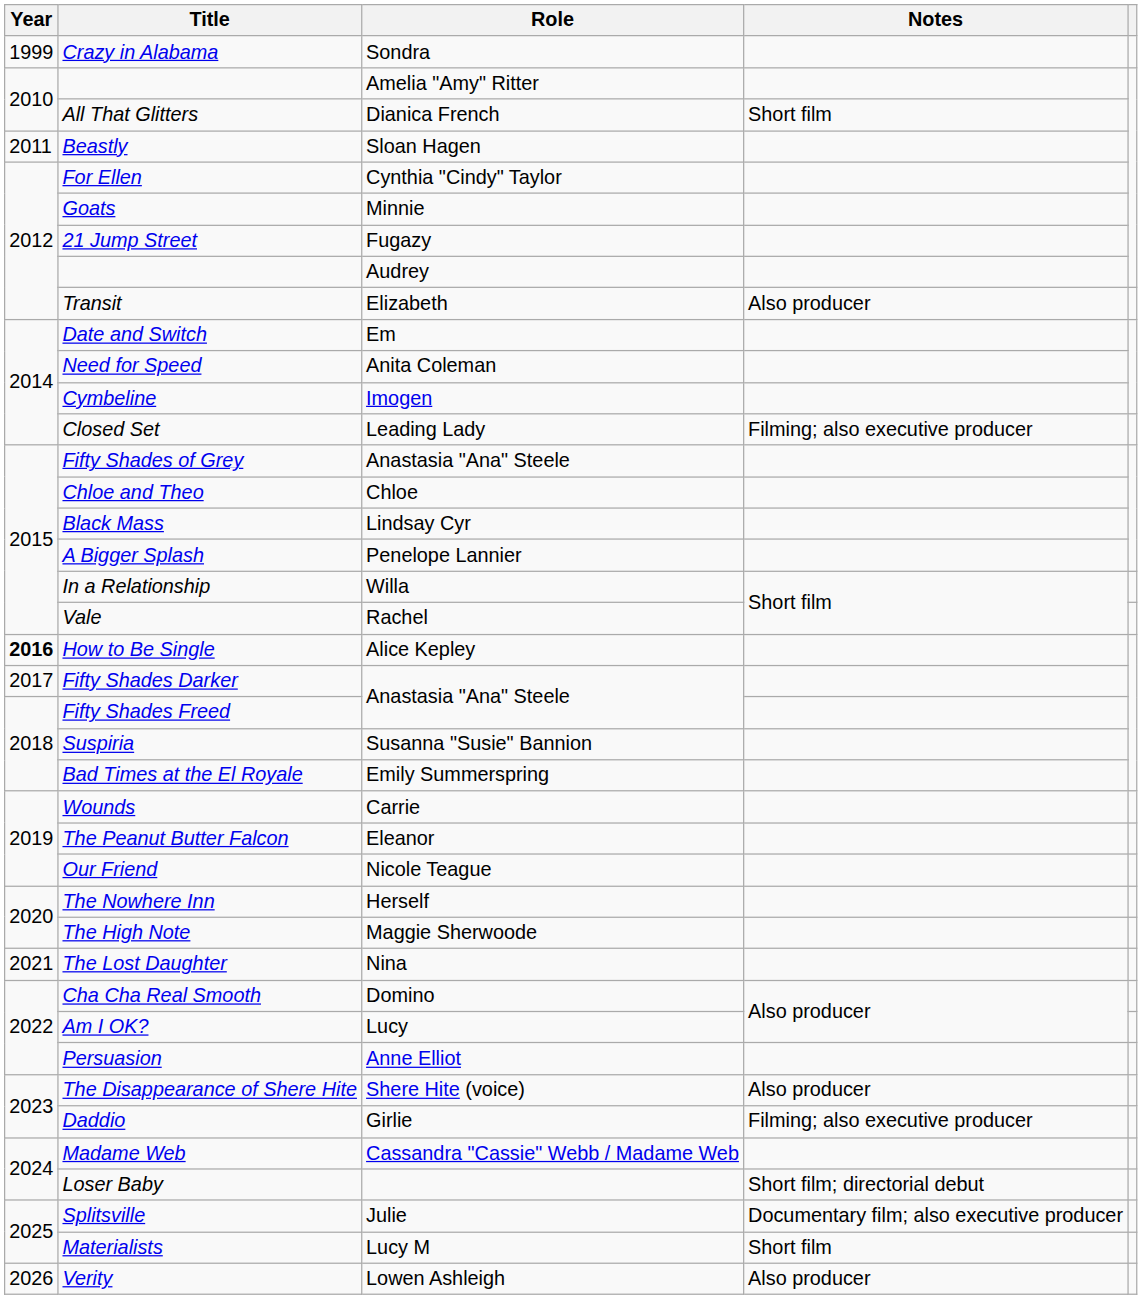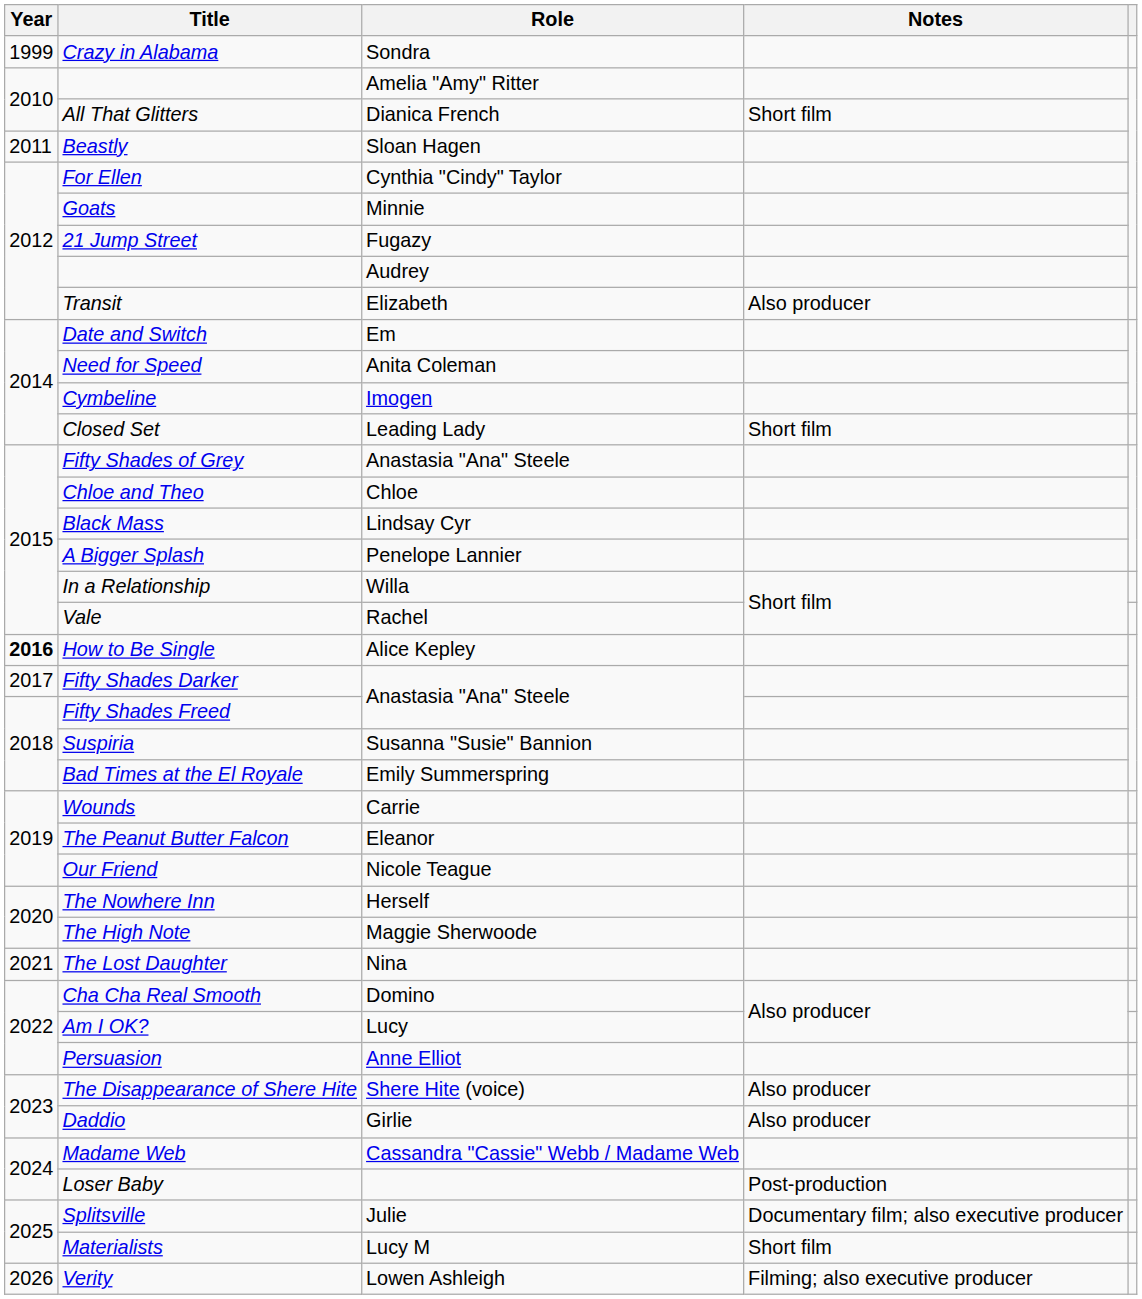 <table class="wikitable sortable">
 <tr>
 <th>Year</th>
 <th>Title</th>
 <th>Role</th>
 <th class="unsortable">Notes</th>
 <th class="unsortable"></th>
 </tr>
 <tr>
 <td>1999</td>
 <td><em><a href='#'>Crazy in Alabama</a></em></td>
 <td>Sondra</td>
 <td></td>
 <td align=center></td>
 </tr>
 <tr>
 <td rowspan="2">2010</td>
 <td><em></em></td>
 <td>Amelia "Amy" Ritter</td>
 <td></td>
 <td rowspan="7" align="center"></td>
 </tr>
 <tr>
 <td><em>All That Glitters</em></td>
 <td>Dianica French</td>
 <td>Short film</td>
 </tr>
 <tr>
 <td>2011</td>
 <td><em><a href='#'>Beastly</a></em></td>
 <td>Sloan Hagen</td>
 <td></td>
 </tr>
 <tr>
 <td rowspan="5">2012</td>
 <td><em><a href='#'>For Ellen</a></em></td>
 <td>Cynthia "Cindy" Taylor</td>
 <td></td>
 </tr>
 <tr>
 <td><em><a href='#'>Goats</a></em></td>
 <td>Minnie</td>
 <td></td>
 </tr>
 <tr>
 <td><em><a href='#'>21 Jump Street</a></em></td>
 <td>Fugazy</td>
 <td></td>
 </tr>
 <tr>
 <td><em></em></td>
 <td>Audrey</td>
 <td></td>
 </tr>
 <tr>
 <td><em>Transit</em></td>
 <td>Elizabeth</td>
 <td>Also producer</td>
 <td align=center></td>
 </tr>
 <tr>
 <td rowspan="4">2014</td>
 <td><em><a href='#'>Date and Switch</a></em></td>
 <td>Em</td>
 <td></td>
 <td rowspan="3" align="center"></td>
 </tr>
 <tr>
 <td><em><a href='#'>Need for Speed</a></em></td>
 <td>Anita Coleman</td>
 <td></td>
 </tr>
 <tr>
 <td><em><a href='#'>Cymbeline</a></em></td>
 <td><a href='#'>Imogen</a></td>
 <td></td>
 </tr>
 <tr>
 <td><em>Closed Set</em></td>
 <td>Leading Lady</td>
-<td>Filming; also executive producer</td>
+<td>Short film</td>
 <td align=center></td>
 </tr>
 <tr>
 <td rowspan="6">2015</td>
 <td><em><a href='#'>Fifty Shades of Grey</a></em></td>
 <td>Anastasia "Ana" Steele</td>
 <td></td>
 <td rowspan="4" align="center"></td>
 </tr>
 <tr>
 <td><em><a href='#'>Chloe and Theo</a></em></td>
 <td>Chloe</td>
 <td></td>
 </tr>
 <tr>
 <td><em><a href='#'>Black Mass</a></em></td>
 <td>Lindsay Cyr</td>
 <td></td>
 </tr>
 <tr>
 <td><em><a href='#'>A Bigger Splash</a></em></td>
 <td>Penelope Lannier</td>
 <td></td>
 </tr>
 <tr>
 <td><em>In a Relationship</em></td>
 <td>Willa</td>
 <td rowspan="2">Short film</td>
 <td align=center></td>
 </tr>
 <tr>
 <td><em>Vale</em></td>
 <td>Rachel</td>
 <td align=center></td>
 </tr>
 <tr>
 <td><strong>2016</strong></td>
 <td><em><a href='#'>How to Be Single</a></em></td>
 <td>Alice Kepley</td>
 <td></td>
 <td rowspan="5" align="center"></td>
 </tr>
 <tr>
 <td>2017</td>
 <td><em><a href='#'>Fifty Shades Darker</a></em></td>
 <td rowspan="2">Anastasia "Ana" Steele</td>
 <td></td>
 </tr>
 <tr>
 <td rowspan="3">2018</td>
 <td><em><a href='#'>Fifty Shades Freed</a></em></td>
 <td></td>
 </tr>
 <tr>
 <td><em><a href='#'>Suspiria</a></em></td>
 <td>Susanna "Susie" Bannion</td>
 <td></td>
 </tr>
 <tr>
 <td><em><a href='#'>Bad Times at the El Royale</a></em></td>
 <td>Emily Summerspring</td>
 <td></td>
 </tr>
 <tr>
 <td rowspan="3">2019</td>
 <td><em><a href='#'>Wounds</a></em></td>
 <td>Carrie</td>
 <td></td>
 <td align=center></td>
 </tr>
 <tr>
 <td><em><a href='#'>The Peanut Butter Falcon</a></em></td>
 <td>Eleanor</td>
 <td></td>
 <td align=center></td>
 </tr>
 <tr>
 <td><em><a href='#'>Our Friend</a></em></td>
 <td>Nicole Teague</td>
 <td></td>
 <td align=center></td>
 </tr>
 <tr>
 <td rowspan="2">2020</td>
 <td><em><a href='#'>The Nowhere Inn</a></em></td>
 <td>Herself</td>
 <td></td>
 <td align=center></td>
 </tr>
 <tr>
 <td><em><a href='#'>The High Note</a></em></td>
 <td>Maggie Sherwoode</td>
 <td></td>
 <td align=center></td>
 </tr>
 <tr>
 <td>2021</td>
 <td><em><a href='#'>The Lost Daughter</a></em></td>
 <td>Nina</td>
 <td></td>
 <td align=center></td>
 </tr>
 <tr>
 <td rowspan="3">2022</td>
 <td><em><a href='#'>Cha Cha Real Smooth</a></em></td>
 <td>Domino</td>
 <td rowspan="2">Also producer</td>
 <td align=center></td>
 </tr>
 <tr>
 <td><em><a href='#'>Am I OK?</a></em></td>
 <td>Lucy</td>
 <td align=center></td>
 </tr>
 <tr>
 <td><em><a href='#'>Persuasion</a></em></td>
 <td><a href='#'>Anne Elliot</a></td>
 <td></td>
 <td align=center></td>
 </tr>
 <tr>
 <td rowspan="2">2023</td>
 <td><em><a href='#'>The Disappearance of Shere Hite</a></em></td>
 <td><a href='#'>Shere Hite</a> (voice)</td>
 <td>Also producer</td>
 <td align=center></td>
 </tr>
 <tr>
 <td><em><a href='#'>Daddio</a></em></td>
 <td>Girlie</td>
-<td>Filming; also executive producer</td>
+<td>Also producer</td>
 <td align=center></td>
 </tr>
 <tr>
 <td rowspan="2">2024</td>
 <td><em><a href='#'>Madame Web</a></em></td>
 <td><a href='#'>Cassandra "Cassie" Webb / Madame Web</a></td>
 <td></td>
 <td align=center></td>
 </tr>
 <tr>
 <td><em>Loser Baby</em></td>
 <td></td>
-<td>Short film; directorial debut</td>
+<td>Post-production</td>
 <td></td>
 </tr>
 <tr>
 <td rowspan="2">2025</td>
 <td><em><a href='#'>Splitsville</a></em></td>
 <td>Julie</td>
 <td>Documentary film; also executive producer</td>
 <td align=center></td>
 </tr>
 <tr>
 <td><em><a href='#'>Materialists</a></em></td>
 <td>Lucy M</td>
 <td>Short film</td>
 <td align=center></td>
 </tr>
 <tr>
 <td>2026</td>
 <td><em><a href='#'>Verity</a></em></td>
 <td>Lowen Ashleigh</td>
-<td>Also producer</td>
+<td>Filming; also executive producer</td>
 <td align=center></td>
 </tr>
 </table>
